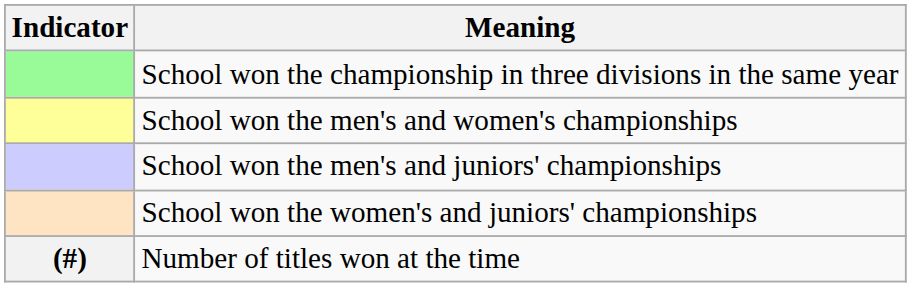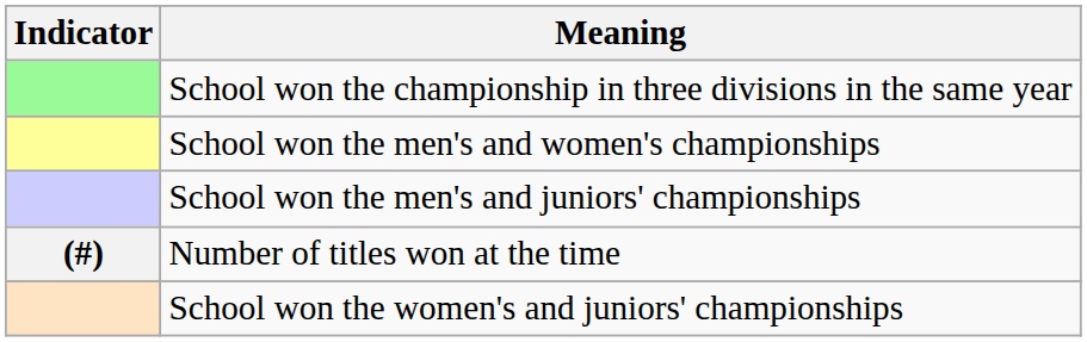 <table class="wikitable plainrowheaders">
 <tr>
 <th scope="col">Indicator</th>
 <th scope="col">Meaning</th>
 </tr>
 <tr>
 <th scope="row" style="background:#98FB98;"> </th>
 <td>School won the championship in three divisions in the same year</td>
 </tr>
 <tr>
 <th scope="row" style="background:#FFFF99;"> </th>
 <td>School won the men's and women's championships</td>
 </tr>
 <tr>
 <th scope="row" style="background:#CCCCFF;"> </th>
 <td>School won the men's and juniors' championships</td>
 </tr>
 <tr>
+<th scope="row" style="text-align:center;">(#)</th>
+<td>Number of titles won at the time</td>
+</tr>
+<tr>
 <th scope="row" style="background:#FFE4C4;"> </th>
 <td>School won the women's and juniors' championships</td>
 </tr>
-<tr>
-<th scope="row" style="text-align:center;">(#)</th>
-<td>Number of titles won at the time</td>
-</tr>
 </table>
